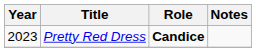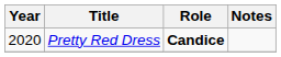 <table class="wikitable">
 <tr>
 <th>Year</th>
 <th>Title</th>
 <th>Role</th>
 <th>Notes</th>
 </tr>
 <tr>
-<td>2023</td>
+<td>2020</td>
 <td><em><a href='#'>Pretty Red Dress</a></em></td>
 <td><strong>Candice</strong></td>
 <td></td>
 </tr>
 <tr>
 </tr>
 </table>
